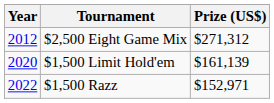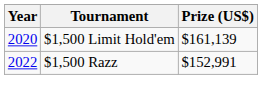 <table class="wikitable">
 <tr>
 </tr>
 <tr>
 <th>Year</th>
 <th>Tournament</th>
 <th>Prize (US$)</th>
 </tr>
 <tr>
-<td><a href='#'>2012</a></td>
-<td>$2,500 Eight Game Mix</td>
-<td>$271,312</td>
-</tr>
-<tr>
 <td><a href='#'>2020</a></td>
 <td>$1,500 Limit Hold'em</td>
 <td>$161,139</td>
 </tr>
 <tr>
 <td><a href='#'>2022</a></td>
 <td>$1,500 Razz</td>
-<td>$152,971</td>
+<td>$152,991</td>
 </tr>
 </table>
